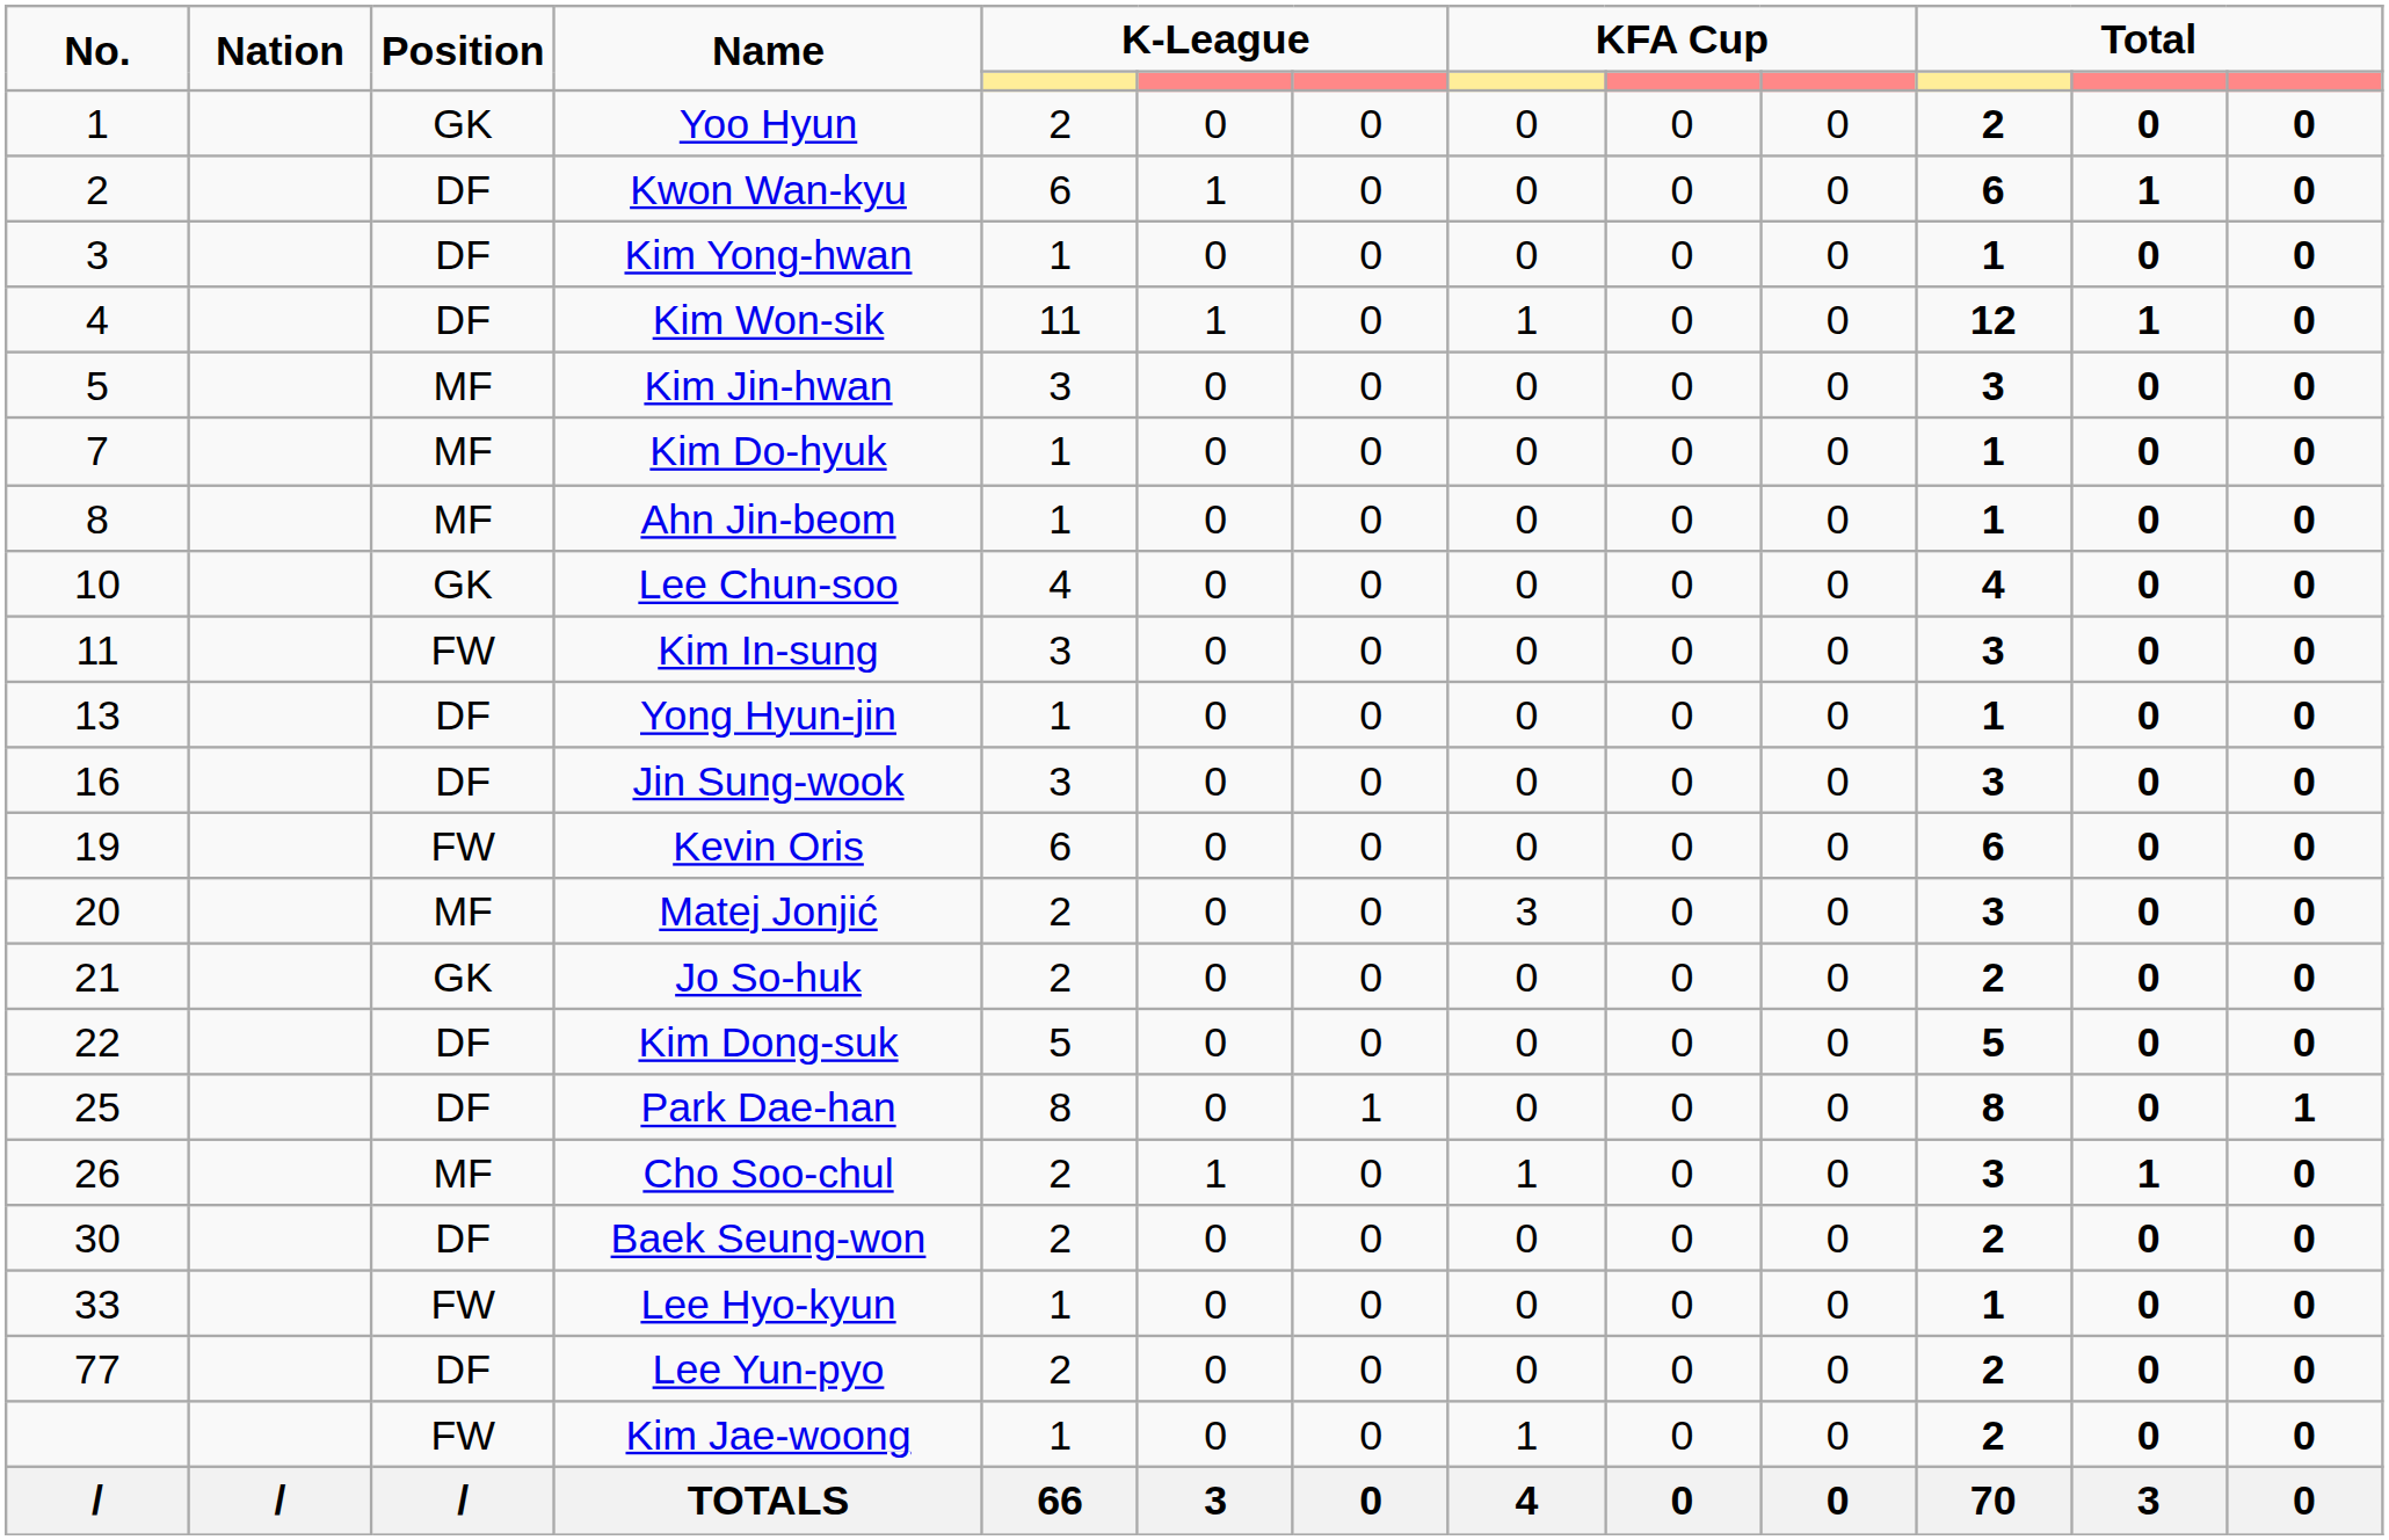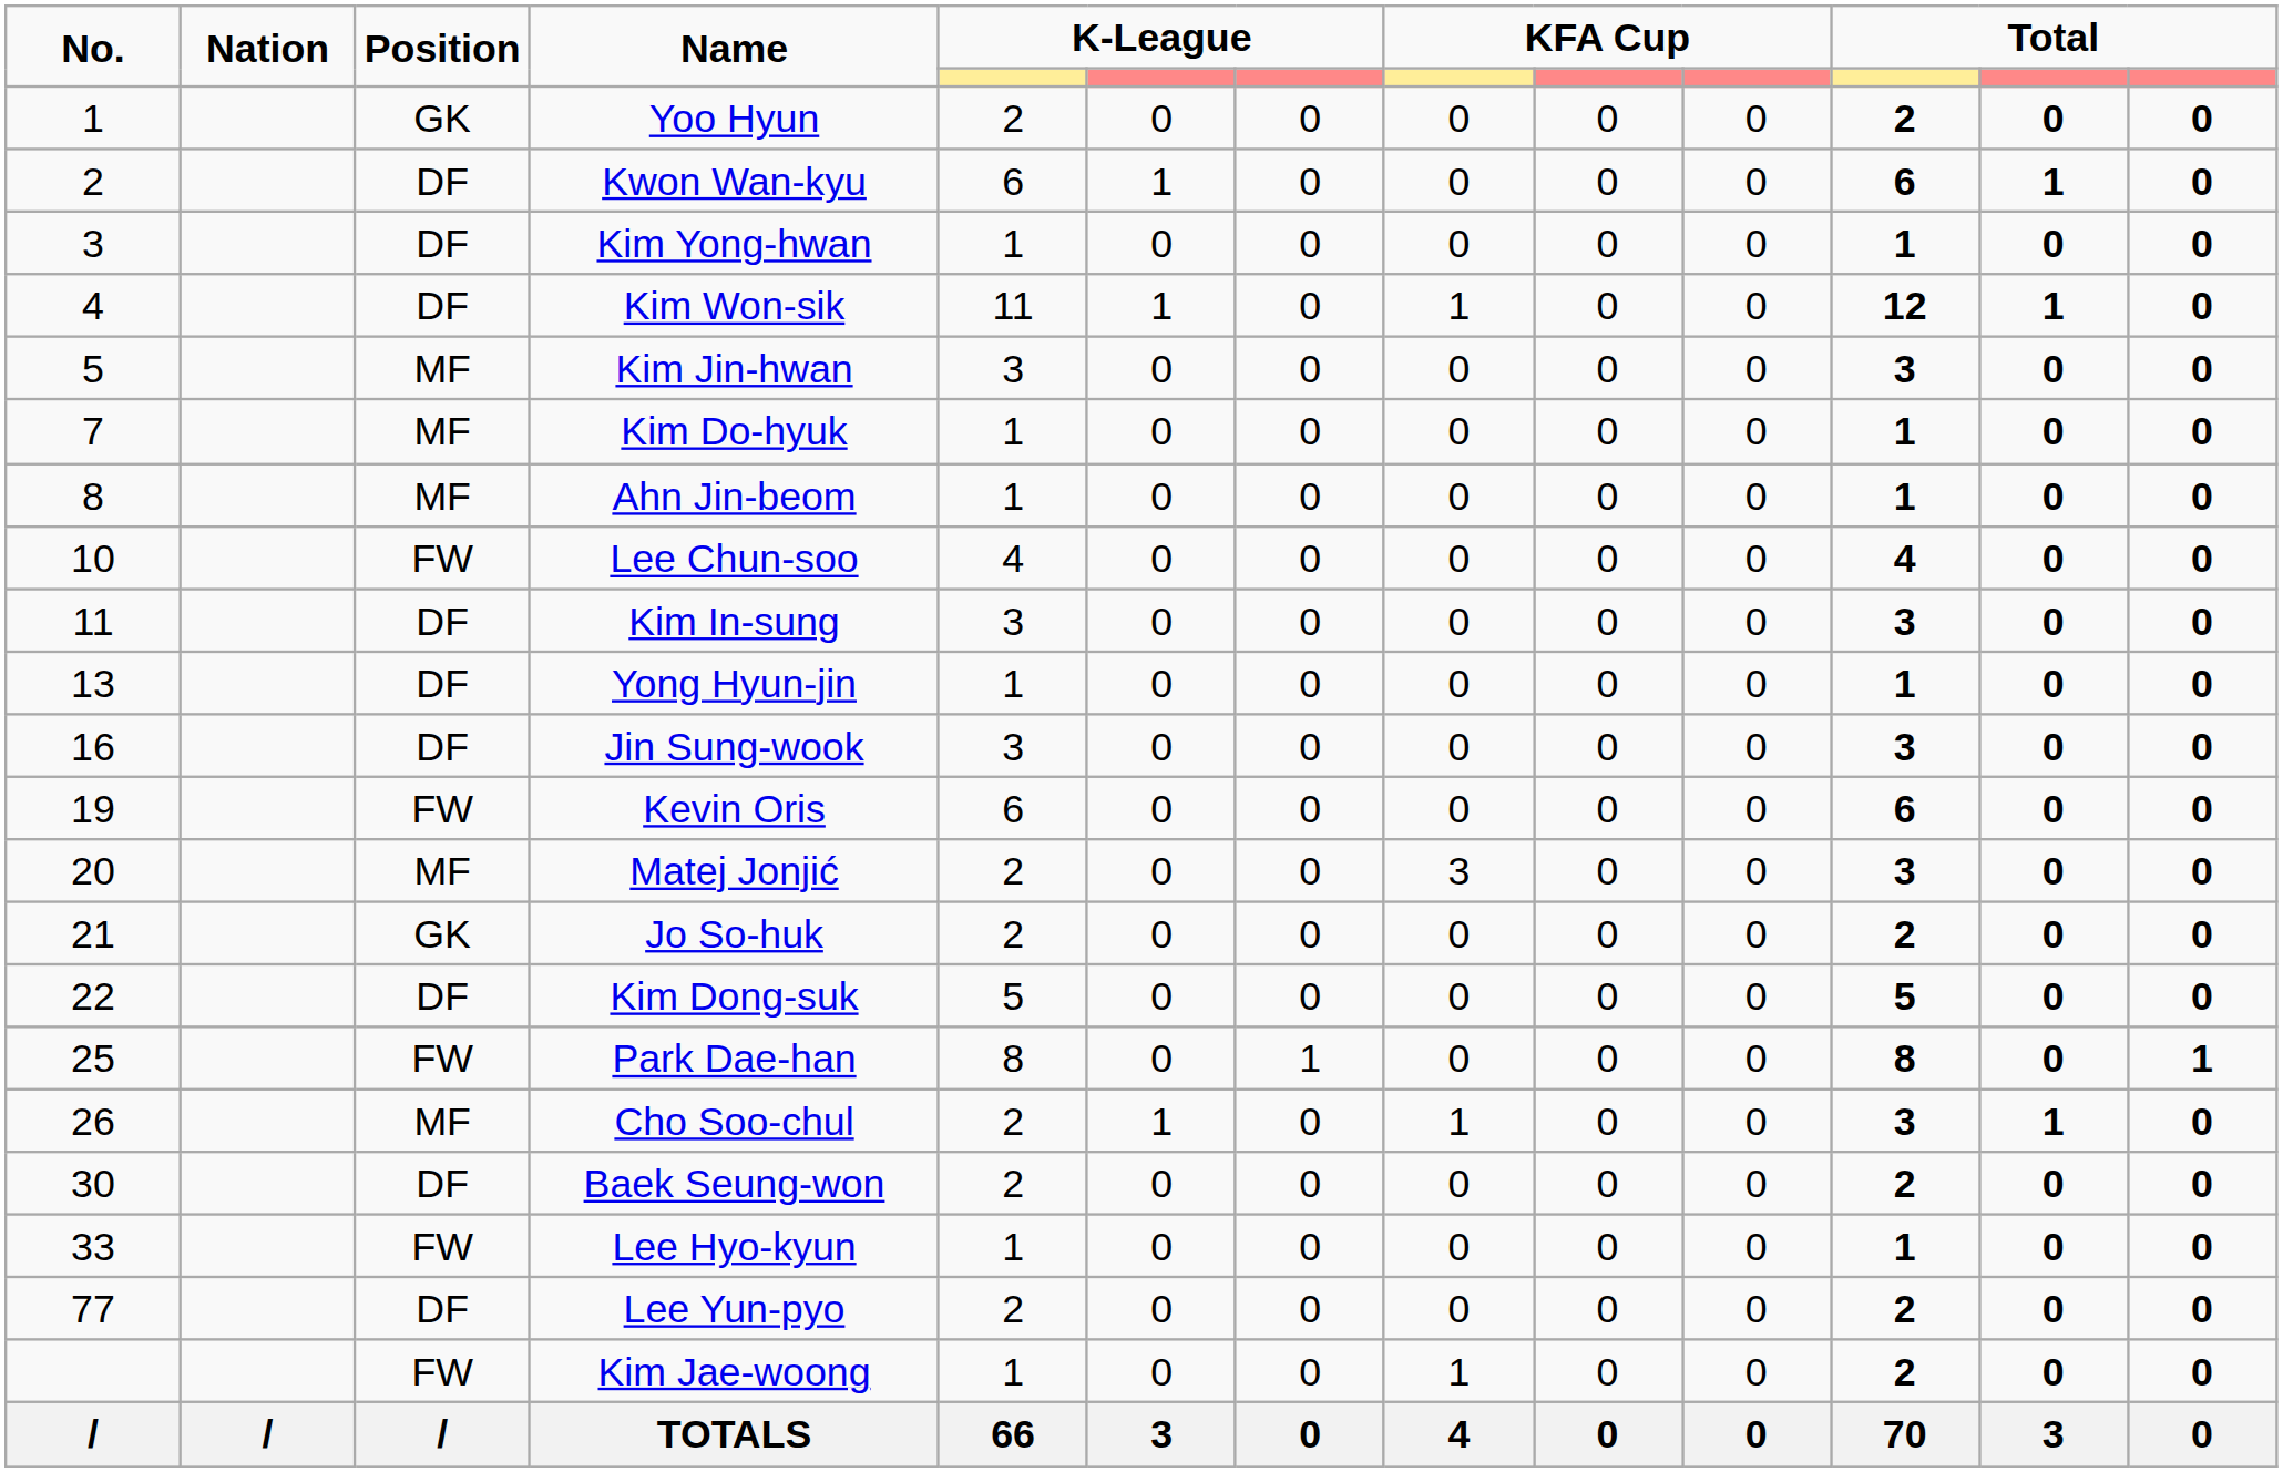 <table class="wikitable" style="font-size: 95%; text-align: center;">
 <tr>
 <td rowspan="2" width="60" align="center"><strong>No.</strong></td>
 <td rowspan="2" width="60" align="center"><strong>Nation</strong></td>
 <td rowspan="2" width="60" align="center"><strong>Position</strong></td>
 <td rowspan="2" width="150" align="center"><strong>Name</strong></td>
 <td colspan="3" width="100" align="center"><strong>K-League</strong></td>
 <td colspan="3" width="100" align="center"><strong>KFA Cup</strong></td>
 <td colspan="3" width="100" align="center"><strong>Total</strong></td>
 </tr>
 <tr>
 <th width="50" style="background: #FFEE99"></th>
 <th width="50" style="background: #FF8888"></th>
 <th width="50" style="background: #FF8888"></th>
 <th width="50" style="background: #FFEE99"></th>
 <th width="50" style="background: #FF8888"></th>
 <th width="50" style="background: #FF8888"></th>
 <th width="50" style="background: #FFEE99"></th>
 <th width="50" style="background: #FF8888"></th>
 <th width="50" style="background: #FF8888"></th>
 </tr>
 <tr>
 <td>1</td>
 <td></td>
 <td>GK</td>
 <td><a href='#'>Yoo Hyun</a></td>
 <td>2</td>
 <td>0</td>
 <td>0</td>
 <td>0</td>
 <td>0</td>
 <td>0</td>
 <td><strong>2</strong></td>
 <td><strong>0</strong></td>
 <td><strong>0</strong></td>
 </tr>
 <tr>
 <td>2</td>
 <td></td>
 <td>DF</td>
 <td><a href='#'>Kwon Wan-kyu</a></td>
 <td>6</td>
 <td>1</td>
 <td>0</td>
 <td>0</td>
 <td>0</td>
 <td>0</td>
 <td><strong>6</strong></td>
 <td><strong>1</strong></td>
 <td><strong>0</strong></td>
 </tr>
 <tr>
 <td>3</td>
 <td></td>
 <td>DF</td>
 <td><a href='#'>Kim Yong-hwan</a></td>
 <td>1</td>
 <td>0</td>
 <td>0</td>
 <td>0</td>
 <td>0</td>
 <td>0</td>
 <td><strong>1</strong></td>
 <td><strong>0</strong></td>
 <td><strong>0</strong></td>
 </tr>
 <tr>
 <td>4</td>
 <td></td>
 <td>DF</td>
 <td><a href='#'>Kim Won-sik</a></td>
 <td>11</td>
 <td>1</td>
 <td>0</td>
 <td>1</td>
 <td>0</td>
 <td>0</td>
 <td><strong>12</strong></td>
 <td><strong>1</strong></td>
 <td><strong>0</strong></td>
 </tr>
 <tr>
 <td>5</td>
 <td></td>
 <td>MF</td>
 <td><a href='#'>Kim Jin-hwan</a></td>
 <td>3</td>
 <td>0</td>
 <td>0</td>
 <td>0</td>
 <td>0</td>
 <td>0</td>
 <td><strong>3</strong></td>
 <td><strong>0</strong></td>
 <td><strong>0</strong></td>
 </tr>
 <tr>
 <td>7</td>
 <td></td>
 <td>MF</td>
 <td><a href='#'>Kim Do-hyuk</a></td>
 <td>1</td>
 <td>0</td>
 <td>0</td>
 <td>0</td>
 <td>0</td>
 <td>0</td>
 <td><strong>1</strong></td>
 <td><strong>0</strong></td>
 <td><strong>0</strong></td>
 </tr>
 <tr>
 <td>8</td>
 <td></td>
 <td>MF</td>
 <td><a href='#'>Ahn Jin-beom</a></td>
 <td>1</td>
 <td>0</td>
 <td>0</td>
 <td>0</td>
 <td>0</td>
 <td>0</td>
 <td><strong>1</strong></td>
 <td><strong>0</strong></td>
 <td><strong>0</strong></td>
 </tr>
 <tr>
 <td>10</td>
 <td></td>
-<td>GK</td>
+<td>FW</td>
 <td><a href='#'>Lee Chun-soo</a></td>
 <td>4</td>
 <td>0</td>
 <td>0</td>
 <td>0</td>
 <td>0</td>
 <td>0</td>
 <td><strong>4</strong></td>
 <td><strong>0</strong></td>
 <td><strong>0</strong></td>
 </tr>
 <tr>
 <td>11</td>
 <td></td>
-<td>FW</td>
+<td>DF</td>
 <td><a href='#'>Kim In-sung</a></td>
 <td>3</td>
 <td>0</td>
 <td>0</td>
 <td>0</td>
 <td>0</td>
 <td>0</td>
 <td><strong>3</strong></td>
 <td><strong>0</strong></td>
 <td><strong>0</strong></td>
 </tr>
 <tr>
 <td>13</td>
 <td></td>
 <td>DF</td>
 <td><a href='#'>Yong Hyun-jin</a></td>
 <td>1</td>
 <td>0</td>
 <td>0</td>
 <td>0</td>
 <td>0</td>
 <td>0</td>
 <td><strong>1</strong></td>
 <td><strong>0</strong></td>
 <td><strong>0</strong></td>
 </tr>
 <tr>
 <td>16</td>
 <td></td>
 <td>DF</td>
 <td><a href='#'>Jin Sung-wook</a></td>
 <td>3</td>
 <td>0</td>
 <td>0</td>
 <td>0</td>
 <td>0</td>
 <td>0</td>
 <td><strong>3</strong></td>
 <td><strong>0</strong></td>
 <td><strong>0</strong></td>
 </tr>
 <tr>
 <td>19</td>
 <td></td>
 <td>FW</td>
 <td><a href='#'>Kevin Oris</a></td>
 <td>6</td>
 <td>0</td>
 <td>0</td>
 <td>0</td>
 <td>0</td>
 <td>0</td>
 <td><strong>6</strong></td>
 <td><strong>0</strong></td>
 <td><strong>0</strong></td>
 </tr>
 <tr>
 <td>20</td>
 <td></td>
 <td>MF</td>
 <td><a href='#'>Matej Jonjić</a></td>
 <td>2</td>
 <td>0</td>
 <td>0</td>
 <td>3</td>
 <td>0</td>
 <td>0</td>
 <td><strong>3</strong></td>
 <td><strong>0</strong></td>
 <td><strong>0</strong></td>
 </tr>
 <tr>
 <td>21</td>
 <td></td>
 <td>GK</td>
 <td><a href='#'>Jo So-huk</a></td>
 <td>2</td>
 <td>0</td>
 <td>0</td>
 <td>0</td>
 <td>0</td>
 <td>0</td>
 <td><strong>2</strong></td>
 <td><strong>0</strong></td>
 <td><strong>0</strong></td>
 </tr>
 <tr>
 <td>22</td>
 <td></td>
 <td>DF</td>
 <td><a href='#'>Kim Dong-suk</a></td>
 <td>5</td>
 <td>0</td>
 <td>0</td>
 <td>0</td>
 <td>0</td>
 <td>0</td>
 <td><strong>5</strong></td>
 <td><strong>0</strong></td>
 <td><strong>0</strong></td>
 </tr>
 <tr>
 <td>25</td>
 <td></td>
-<td>DF</td>
+<td>FW</td>
 <td><a href='#'>Park Dae-han</a></td>
 <td>8</td>
 <td>0</td>
 <td>1</td>
 <td>0</td>
 <td>0</td>
 <td>0</td>
 <td><strong>8</strong></td>
 <td><strong>0</strong></td>
 <td><strong>1</strong></td>
 </tr>
 <tr>
 <td>26</td>
 <td></td>
 <td>MF</td>
 <td><a href='#'>Cho Soo-chul</a></td>
 <td>2</td>
 <td>1</td>
 <td>0</td>
 <td>1</td>
 <td>0</td>
 <td>0</td>
 <td><strong>3</strong></td>
 <td><strong>1</strong></td>
 <td><strong>0</strong></td>
 </tr>
 <tr>
 <td>30</td>
 <td></td>
 <td>DF</td>
 <td><a href='#'>Baek Seung-won</a></td>
 <td>2</td>
 <td>0</td>
 <td>0</td>
 <td>0</td>
 <td>0</td>
 <td>0</td>
 <td><strong>2</strong></td>
 <td><strong>0</strong></td>
 <td><strong>0</strong></td>
 </tr>
 <tr>
 <td>33</td>
 <td></td>
 <td>FW</td>
 <td><a href='#'>Lee Hyo-kyun</a></td>
 <td>1</td>
 <td>0</td>
 <td>0</td>
 <td>0</td>
 <td>0</td>
 <td>0</td>
 <td><strong>1</strong></td>
 <td><strong>0</strong></td>
 <td><strong>0</strong></td>
 </tr>
 <tr>
 <td>77</td>
 <td></td>
 <td>DF</td>
 <td><a href='#'>Lee Yun-pyo</a></td>
 <td>2</td>
 <td>0</td>
 <td>0</td>
 <td>0</td>
 <td>0</td>
 <td>0</td>
 <td><strong>2</strong></td>
 <td><strong>0</strong></td>
 <td><strong>0</strong></td>
 </tr>
 <tr>
 <td></td>
 <td></td>
 <td>FW</td>
 <td><a href='#'>Kim Jae-woong</a></td>
 <td>1</td>
 <td>0</td>
 <td>0</td>
 <td>1</td>
 <td>0</td>
 <td>0</td>
 <td><strong>2</strong></td>
 <td><strong>0</strong></td>
 <td><strong>0</strong></td>
 </tr>
 <tr>
 <th>/</th>
 <th>/</th>
 <th>/</th>
 <th>TOTALS</th>
 <th>66</th>
 <th>3</th>
 <th>0</th>
 <th>4</th>
 <th>0</th>
 <th>0</th>
 <th>70</th>
 <th>3</th>
 <th>0</th>
 </tr>
 </table>
